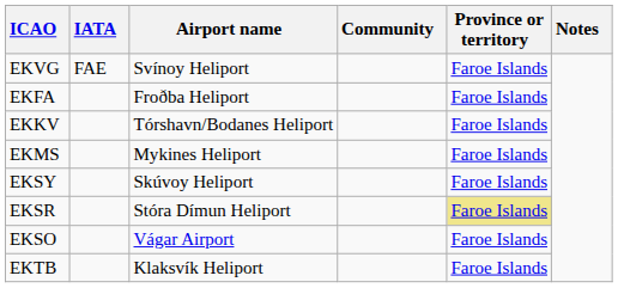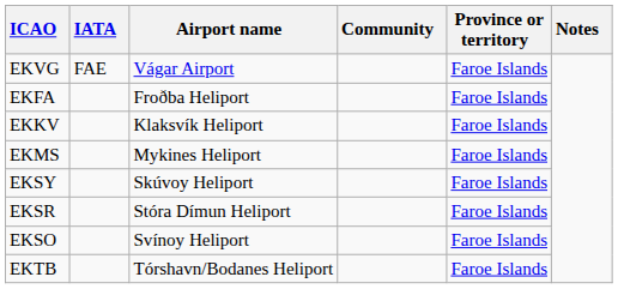 <table class="wikitable" style="width:auto;">
 <tr>
 <th width="*"><a href='#'>ICAO</a>  </th>
 <th width="*"><a href='#'>IATA</a>  </th>
 <th width="*">Airport name  </th>
 <th width="*">Community  </th>
 <th width="*">Province or<br>territory  </th>
 <th width="*">Notes  </th>
 </tr>
 <tr>
 <td>EKVG</td>
 <td>FAE</td>
-<td>Svínoy Heliport</td>
+<td><a href='#'>Vágar Airport</a></td>
 <td></td>
 <td><a href='#'>Faroe Islands</a></td>
 </tr>
 <tr>
 <td>EKFA</td>
 <td></td>
 <td>Froðba Heliport</td>
 <td></td>
 <td><a href='#'>Faroe Islands</a></td>
 </tr>
 <tr>
 <td>EKKV</td>
 <td></td>
-<td>Tórshavn/Bodanes Heliport</td>
+<td>Klaksvík Heliport</td>
 <td></td>
 <td><a href='#'>Faroe Islands</a></td>
 </tr>
 <tr>
 <td>EKMS</td>
 <td></td>
 <td>Mykines Heliport</td>
 <td></td>
 <td><a href='#'>Faroe Islands</a></td>
 </tr>
 <tr>
 <td>EKSY</td>
 <td></td>
 <td>Skúvoy Heliport</td>
 <td></td>
 <td><a href='#'>Faroe Islands</a></td>
 </tr>
 <tr>
 <td>EKSR</td>
 <td></td>
 <td>Stóra Dímun Heliport</td>
 <td></td>
-<td style="background: khaki;"><a href='#'>Faroe Islands</a></td>
+<td><a href='#'>Faroe Islands</a></td>
 </tr>
 <tr>
 <td>EKSO</td>
 <td></td>
-<td><a href='#'>Vágar Airport</a></td>
+<td>Svínoy Heliport</td>
 <td></td>
 <td><a href='#'>Faroe Islands</a></td>
 </tr>
 <tr>
 <td>EKTB</td>
 <td></td>
-<td>Klaksvík Heliport</td>
+<td>Tórshavn/Bodanes Heliport</td>
 <td></td>
 <td><a href='#'>Faroe Islands</a></td>
 </tr>
 </table>
